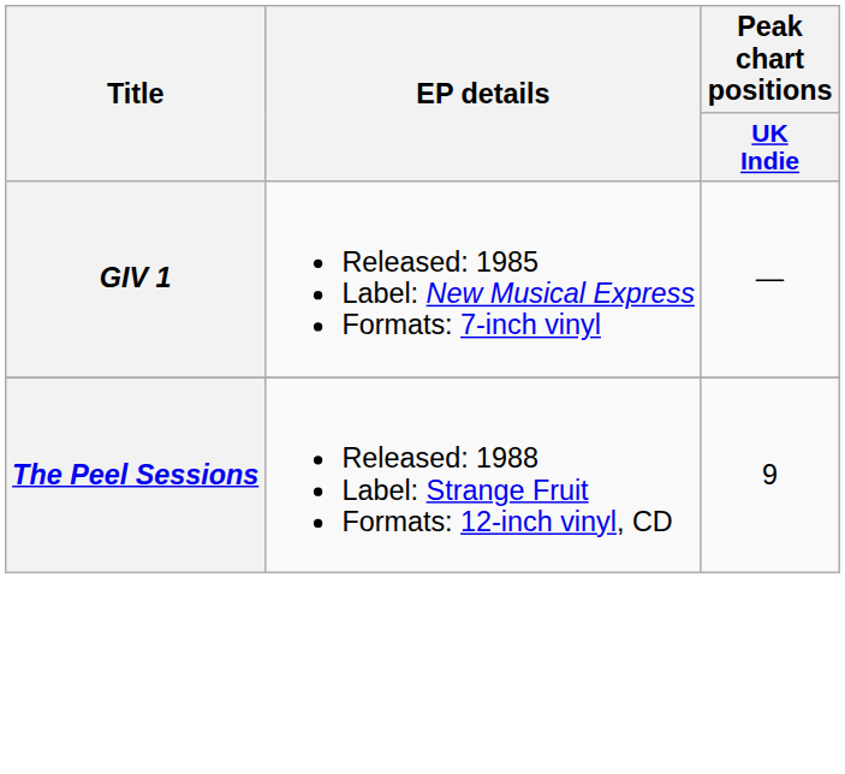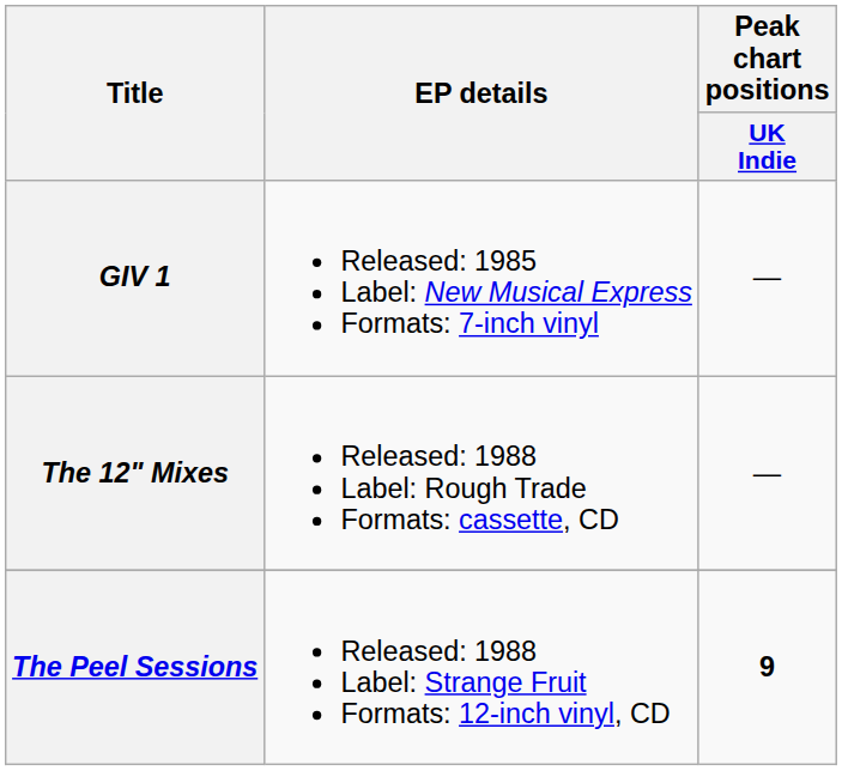 <table class="wikitable plainrowheaders" style="margin-right: 0;">
 <tr>
 <th rowspan="2">Title</th>
 <th rowspan="2">EP details</th>
 <th colspan="1">Peak chart positions</th>
 </tr>
 <tr>
 <th scope="col" style="width:3em;font-size:90%;"><a href='#'>UK<br>Indie</a><br></th>
 </tr>
 <tr>
 <th scope="row"><em>GIV 1</em></th>
 <td><br><ul><li>Released: 1985</li><li>Label: <em><a href='#'>New Musical Express</a></em></li><li>Formats: <a href='#'>7-inch vinyl</a></li></ul></td>
 <td style="text-align: center;">—</td>
 </tr>
 <tr>
+<th scope="row"><em>The 12" Mixes</em></th>
+<td><br><ul><li>Released: 1988</li><li>Label: Rough Trade</li><li>Formats: <a href='#'>cassette</a>, CD</li></ul></td>
+<td style="text-align: center;">—</td>
+</tr>
+<tr>
 </tr>
 <tr>
 <th scope="row"><em><a href='#'>The Peel Sessions</a></em></th>
 <td><br><ul><li>Released: 1988</li><li>Label: <a href='#'>Strange Fruit</a></li><li>Formats: <a href='#'>12-inch vinyl</a>, CD</li></ul></td>
-<td style="text-align: center;">9</td>
+<td style="text-align: center;"><strong>9</strong></td>
 </tr>
 </table>
